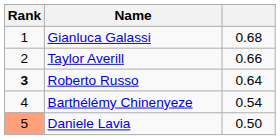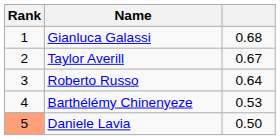 <table class="wikitable" style="text-align:center; font-size:90%">
 <tr>
 <th width=30>Rank</th>
 <th width=180>Name</th>
 <th width=50></th>
 </tr>
 <tr>
 <td>1</td>
 <td style="text-align:left"> <a href='#'>Gianluca Galassi</a></td>
 <td>0.68</td>
 </tr>
 <tr>
 <td>2</td>
 <td style="text-align:left"> <a href='#'>Taylor Averill</a></td>
-<td>0.66</td>
+<td>0.67</td>
 </tr>
 <tr>
-<td><strong>3</strong></td>
+<td>3</td>
 <td style="text-align:left"> <a href='#'>Roberto Russo</a></td>
 <td>0.64</td>
 </tr>
 <tr>
 <td>4</td>
 <td style="text-align:left"> <a href='#'>Barthélémy Chinenyeze</a></td>
-<td>0.54</td>
+<td>0.53</td>
 </tr>
 <tr>
 <td style="background: lightsalmon;">5</td>
 <td style="text-align:left"> <a href='#'>Daniele Lavia</a></td>
 <td>0.50</td>
 </tr>
 </table>
